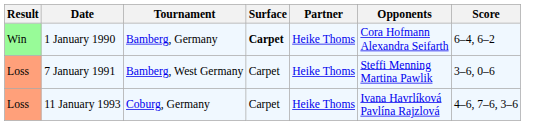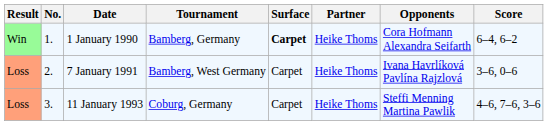 <table class="wikitable" style="font-size:97%">
 <tr>
 <th>Result</th>
+<th>No.</th>
 <th>Date</th>
 <th>Tournament</th>
 <th>Surface</th>
 <th>Partner</th>
 <th>Opponents</th>
 <th>Score</th>
 </tr>
 <tr style="background:#f0f8ff;">
 <td style="background:#98fb98;">Win</td>
+<td>1.</td>
 <td>1 January 1990</td>
 <td><a href='#'>Bamberg</a>, Germany</td>
 <td><strong>Carpet</strong></td>
 <td> <a href='#'>Heike Thoms</a></td>
 <td> <a href='#'>Cora Hofmann</a> <br>  <a href='#'>Alexandra Seifarth</a></td>
 <td>6–4, 6–2</td>
 </tr>
 <tr style="background:#f0f8ff;">
 <td style="background:#ffa07a;">Loss</td>
+<td>2.</td>
 <td>7 January 1991</td>
 <td><a href='#'>Bamberg</a>, West Germany</td>
 <td>Carpet</td>
 <td> <a href='#'>Heike Thoms</a></td>
-<td> <a href='#'>Steffi Menning</a> <br>  <a href='#'>Martina Pawlik</a></td>
+<td> <a href='#'>Ivana Havrlíková</a> <br>  <a href='#'>Pavlína Rajzlová</a></td>
 <td>3–6, 0–6</td>
 </tr>
 <tr style="background:#f0f8ff;">
 <td style="background:#ffa07a;">Loss</td>
+<td>3.</td>
 <td>11 January 1993</td>
 <td><a href='#'>Coburg</a>, Germany</td>
 <td>Carpet</td>
 <td> <a href='#'>Heike Thoms</a></td>
-<td> <a href='#'>Ivana Havrlíková</a> <br>  <a href='#'>Pavlína Rajzlová</a></td>
+<td> <a href='#'>Steffi Menning</a> <br>  <a href='#'>Martina Pawlik</a></td>
 <td>4–6, 7–6, 3–6</td>
 </tr>
 </table>
